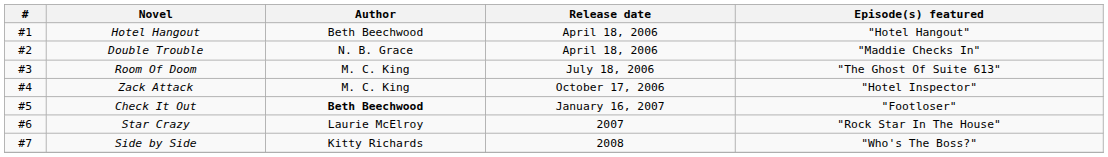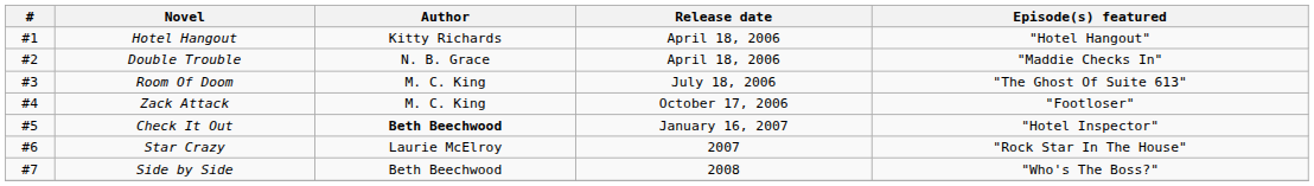 <table class="wikitable sortable" width="100%" border="1" style="font-size: 100%; text-align:center">
 <tr>
 <th>#</th>
 <th>Novel</th>
 <th>Author</th>
 <th>Release date</th>
 <th>Episode(s) featured</th>
 </tr>
 <tr>
 <td>#1</td>
 <td><em>Hotel Hangout</em></td>
-<td>Beth Beechwood</td>
+<td>Kitty Richards</td>
 <td>April 18, 2006</td>
 <td>"Hotel Hangout"</td>
 </tr>
 <tr>
 <td>#2</td>
 <td><em>Double Trouble</em></td>
 <td>N. B. Grace</td>
 <td>April 18, 2006</td>
 <td>"Maddie Checks In"</td>
 </tr>
 <tr>
 <td>#3</td>
 <td><em>Room Of Doom</em></td>
 <td>M. C. King</td>
 <td>July 18, 2006</td>
 <td>"The Ghost Of Suite 613"</td>
 </tr>
 <tr>
 <td>#4</td>
 <td><em>Zack Attack</em></td>
 <td>M. C. King</td>
 <td>October 17, 2006</td>
-<td>"Hotel Inspector"</td>
+<td>"Footloser"</td>
 </tr>
 <tr>
 <td>#5</td>
 <td><em>Check It Out</em></td>
 <td><strong>Beth Beechwood</strong></td>
 <td>January 16, 2007</td>
-<td>"Footloser"</td>
+<td>"Hotel Inspector"</td>
 </tr>
 <tr>
 <td>#6</td>
 <td><em>Star Crazy</em></td>
 <td>Laurie McElroy</td>
 <td>2007</td>
 <td>"Rock Star In The House"</td>
 </tr>
 <tr>
 <td>#7</td>
 <td><em>Side by Side</em></td>
-<td>Kitty Richards</td>
+<td>Beth Beechwood</td>
 <td>2008</td>
 <td>"Who's The Boss?"</td>
 </tr>
 <tr>
 </tr>
 </table>
